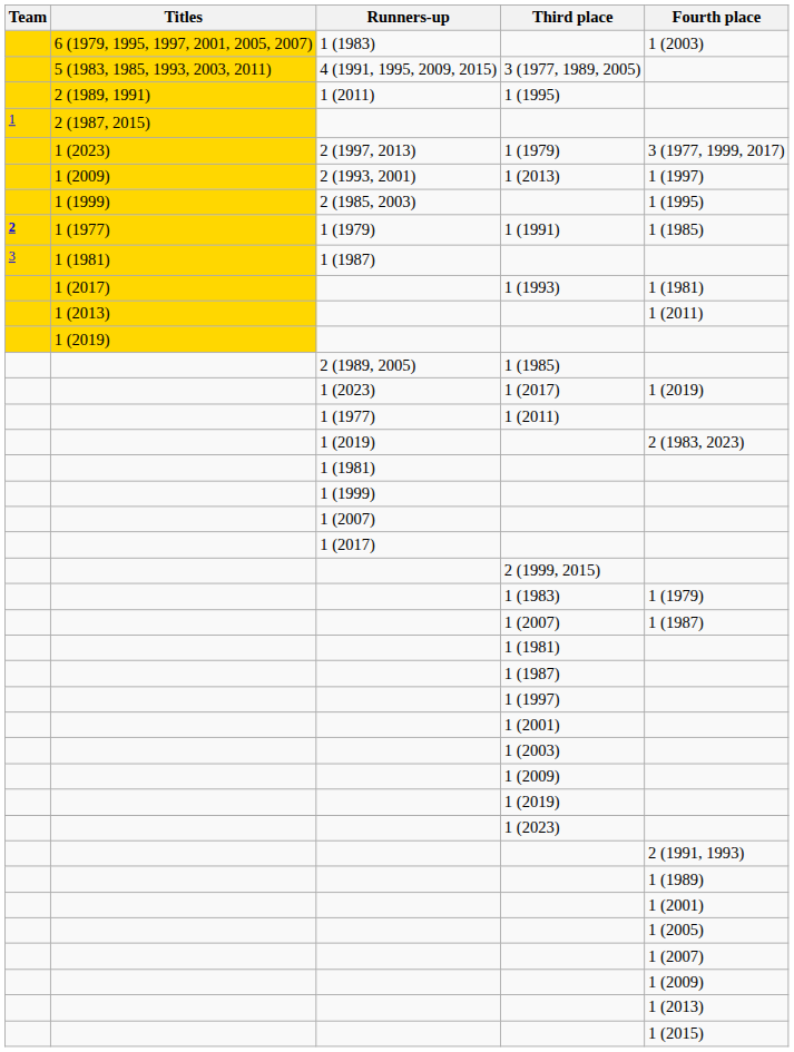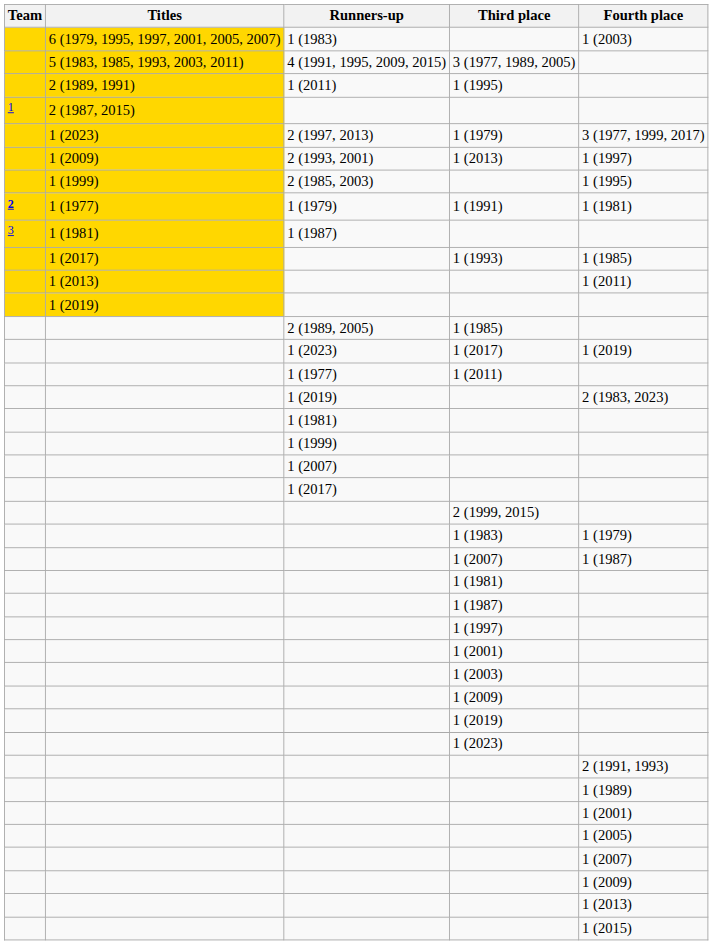 <table class="wikitable sortable">
 <tr>
 <th>Team</th>
 <th>Titles</th>
 <th>Runners-up</th>
 <th>Third place</th>
 <th>Fourth place</th>
 </tr>
 <tr>
 <td bgcolor=gold></td>
 <td bgcolor=gold>6 (1979, 1995, 1997, 2001, 2005, 2007)</td>
 <td>1 (1983)</td>
 <td></td>
 <td>1 (2003)</td>
 </tr>
 <tr>
 <td bgcolor=gold></td>
 <td bgcolor=gold>5 (1983, 1985, 1993, 2003, 2011)</td>
 <td>4 (1991, 1995, 2009, 2015)</td>
 <td>3 (1977, 1989, 2005)</td>
 <td></td>
 </tr>
 <tr>
 <td bgcolor=gold></td>
 <td bgcolor=gold>2 (1989, 1991)</td>
 <td>1 (2011)</td>
 <td>1 (1995)</td>
 <td></td>
 </tr>
 <tr>
 <td bgcolor=gold><sup><a href='#'>1</a></sup></td>
 <td bgcolor=gold>2 (1987, 2015)</td>
 <td></td>
 <td></td>
 <td></td>
 </tr>
 <tr>
 <td bgcolor=gold></td>
 <td bgcolor=gold>1 (2023)</td>
 <td>2 (1997, 2013)</td>
 <td>1 (1979)</td>
 <td>3 (1977, 1999, 2017)</td>
 </tr>
 <tr>
 <td bgcolor="gold"></td>
 <td bgcolor="gold">1 (2009)</td>
 <td>2 (1993, 2001)</td>
 <td>1 (2013)</td>
 <td>1 (1997)</td>
 </tr>
 <tr>
 <td bgcolor="gold"></td>
 <td bgcolor="gold">1 (1999)</td>
 <td>2 (1985, 2003)</td>
 <td></td>
 <td>1 (1995)</td>
 </tr>
 <tr>
 <td bgcolor="gold"><strong><sup><a href='#'>2</a></sup></strong></td>
 <td bgcolor="gold">1 (1977)</td>
 <td>1 (1979)</td>
 <td>1 (1991)</td>
-<td>1 (1985)</td>
+<td>1 (1981)</td>
 </tr>
 <tr>
 <td bgcolor=gold><sup><a href='#'>3</a></sup></td>
 <td bgcolor=gold>1 (1981)</td>
 <td>1 (1987)</td>
 <td></td>
 <td></td>
 </tr>
 <tr>
 <td bgcolor=gold></td>
 <td bgcolor=gold>1 (2017)</td>
 <td></td>
 <td>1 (1993)</td>
-<td>1 (1981)</td>
+<td>1 (1985)</td>
 </tr>
 <tr>
 <td bgcolor=gold></td>
 <td bgcolor=gold>1 (2013)</td>
 <td></td>
 <td></td>
 <td>1 (2011)</td>
 </tr>
 <tr>
 <td bgcolor=gold></td>
 <td bgcolor=gold>1 (2019)</td>
 <td></td>
 <td></td>
 <td></td>
 </tr>
 <tr>
 <td></td>
 <td></td>
 <td>2 (1989, 2005)</td>
 <td>1 (1985)</td>
 <td></td>
 </tr>
 <tr>
 <td></td>
 <td></td>
 <td>1 (2023)</td>
 <td>1 (2017)</td>
 <td>1 (2019)</td>
 </tr>
 <tr>
 <td></td>
 <td></td>
 <td>1 (1977)</td>
 <td>1 (2011)</td>
 <td></td>
 </tr>
 <tr>
 <td></td>
 <td></td>
 <td>1 (2019)</td>
 <td></td>
 <td>2 (1983, 2023)</td>
 </tr>
 <tr>
 <td></td>
 <td></td>
 <td>1 (1981)</td>
 <td></td>
 <td></td>
 </tr>
 <tr>
 <td></td>
 <td></td>
 <td>1 (1999)</td>
 <td></td>
 <td></td>
 </tr>
 <tr>
 <td></td>
 <td></td>
 <td>1 (2007)</td>
 <td></td>
 <td></td>
 </tr>
 <tr>
 <td></td>
 <td></td>
 <td>1 (2017)</td>
 <td></td>
 <td></td>
 </tr>
 <tr>
 <td></td>
 <td></td>
 <td></td>
 <td>2 (1999, 2015)</td>
 <td></td>
 </tr>
 <tr>
 <td></td>
 <td></td>
 <td></td>
 <td>1 (1983)</td>
 <td>1 (1979)</td>
 </tr>
 <tr>
 <td></td>
 <td></td>
 <td></td>
 <td>1 (2007)</td>
 <td>1 (1987)</td>
 </tr>
 <tr>
 <td></td>
 <td></td>
 <td></td>
 <td>1 (1981)</td>
 <td></td>
 </tr>
 <tr>
 <td></td>
 <td></td>
 <td></td>
 <td>1 (1987)</td>
 <td></td>
 </tr>
 <tr>
 <td></td>
 <td></td>
 <td></td>
 <td>1 (1997)</td>
 <td></td>
 </tr>
 <tr>
 <td></td>
 <td></td>
 <td></td>
 <td>1 (2001)</td>
 <td></td>
 </tr>
 <tr>
 <td></td>
 <td></td>
 <td></td>
 <td>1 (2003)</td>
 <td></td>
 </tr>
 <tr>
 <td></td>
 <td></td>
 <td></td>
 <td>1 (2009)</td>
 <td></td>
 </tr>
 <tr>
 <td></td>
 <td></td>
 <td></td>
 <td>1 (2019)</td>
 <td></td>
 </tr>
 <tr>
 </tr>
 <tr>
 <td></td>
 <td></td>
 <td></td>
 <td>1 (2023)</td>
 <td></td>
 </tr>
 <tr>
 <td></td>
 <td></td>
 <td></td>
 <td></td>
 <td>2 (1991, 1993)</td>
 </tr>
 <tr>
 <td></td>
 <td></td>
 <td></td>
 <td></td>
 <td>1 (1989)</td>
 </tr>
 <tr>
 <td></td>
 <td></td>
 <td></td>
 <td></td>
 <td>1 (2001)</td>
 </tr>
 <tr>
 <td></td>
 <td></td>
 <td></td>
 <td></td>
 <td>1 (2005)</td>
 </tr>
 <tr>
 <td></td>
 <td></td>
 <td></td>
 <td></td>
 <td>1 (2007)</td>
 </tr>
 <tr>
 <td></td>
 <td></td>
 <td></td>
 <td></td>
 <td>1 (2009)</td>
 </tr>
 <tr>
 <td></td>
 <td></td>
 <td></td>
 <td></td>
 <td>1 (2013)</td>
 </tr>
 <tr>
 <td></td>
 <td></td>
 <td></td>
 <td></td>
 <td>1 (2015)</td>
 </tr>
 </table>
